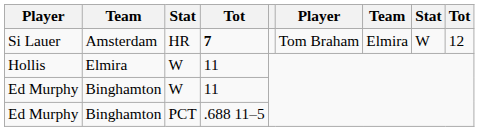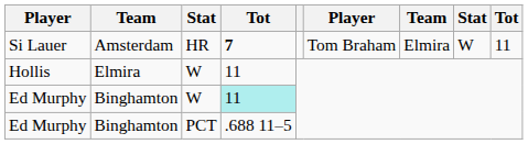 <table class="wikitable">
 <tr>
 <th>Player</th>
 <th>Team</th>
 <th>Stat</th>
 <th>Tot</th>
 <th></th>
 <th>Player</th>
 <th>Team</th>
 <th>Stat</th>
 <th>Tot</th>
 </tr>
 <tr>
 <td>Si Lauer</td>
 <td>Amsterdam</td>
 <td>HR</td>
 <td><strong>7</strong></td>
 <td></td>
 <td>Tom Braham</td>
 <td>Elmira</td>
 <td>W</td>
-<td>12</td>
+<td>11</td>
 </tr>
 <tr>
 <td>Hollis</td>
 <td>Elmira</td>
 <td>W</td>
 <td>11</td>
 </tr>
 <tr>
 <td>Ed Murphy</td>
 <td>Binghamton</td>
 <td>W</td>
-<td>11</td>
+<td style="background: paleturquoise;">11</td>
 </tr>
 <tr>
 <td>Ed Murphy</td>
 <td>Binghamton</td>
 <td>PCT</td>
 <td>.688 11–5</td>
 </tr>
 </table>
